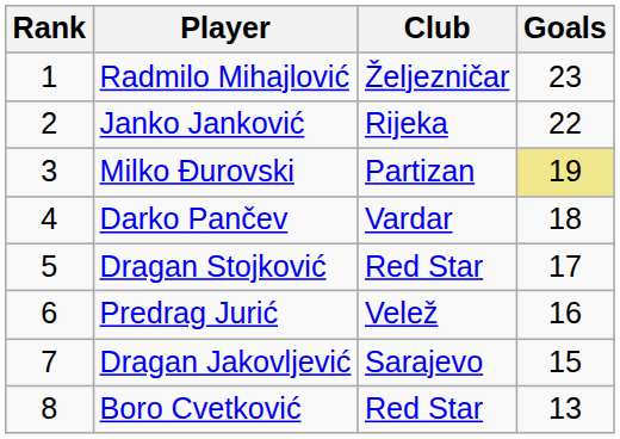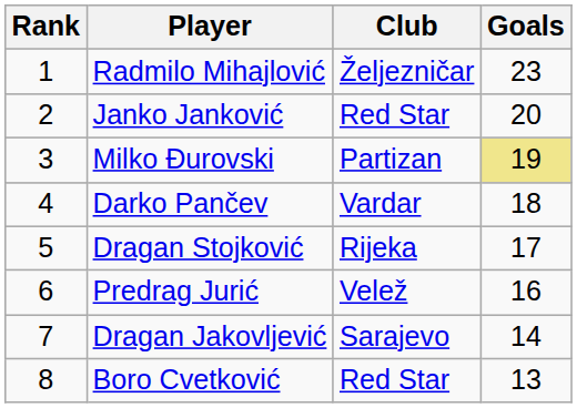 <table class="wikitable">
 <tr>
 <th>Rank</th>
 <th>Player</th>
 <th>Club</th>
 <th>Goals</th>
 </tr>
 <tr>
 <td rowspan=1 align=center>1</td>
 <td> <a href='#'>Radmilo Mihajlović</a></td>
 <td><a href='#'>Željezničar</a></td>
 <td align=center>23</td>
 </tr>
 <tr>
 <td rowspan=1 align=center>2</td>
 <td> <a href='#'>Janko Janković</a></td>
-<td><a href='#'>Rijeka</a></td>
-<td align=center>22</td>
+<td><a href='#'>Red Star</a></td>
+<td align=center>20</td>
 </tr>
 <tr>
 <td rowspan=1 align=center>3</td>
 <td> <a href='#'>Milko Đurovski</a></td>
 <td><a href='#'>Partizan</a></td>
 <td align=center style="background: khaki;">19</td>
 </tr>
 <tr>
 <td rowspan=1 align=center>4</td>
 <td> <a href='#'>Darko Pančev</a></td>
 <td><a href='#'>Vardar</a></td>
 <td align=center>18</td>
 </tr>
 <tr>
 <td rowspan=1 align=center>5</td>
 <td> <a href='#'>Dragan Stojković</a></td>
-<td><a href='#'>Red Star</a></td>
+<td><a href='#'>Rijeka</a></td>
 <td align=center>17</td>
 </tr>
 <tr>
 <td rowspan=1 align=center>6</td>
 <td> <a href='#'>Predrag Jurić</a></td>
 <td><a href='#'>Velež</a></td>
 <td align=center>16</td>
 </tr>
 <tr>
 <td rowspan=1 align=center>7</td>
 <td> <a href='#'>Dragan Jakovljević</a></td>
 <td><a href='#'>Sarajevo</a></td>
-<td align=center>15</td>
+<td align=center>14</td>
 </tr>
 <tr>
 <td rowspan=1 align=center>8</td>
 <td> <a href='#'>Boro Cvetković</a></td>
 <td><a href='#'>Red Star</a></td>
 <td align=center>13</td>
 </tr>
 </table>
